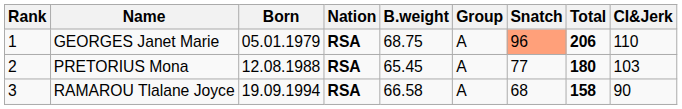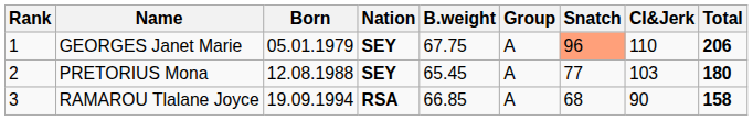 <table class="wikitable">
 <tr>
 <th>Rank</th>
 <th>Name</th>
 <th>Born</th>
 <th>Nation</th>
 <th>B.weight</th>
 <th>Group</th>
 <th>Snatch</th>
+<th>CI&Jerk</th>
 <th>Total</th>
-<th>CI&Jerk</th>
 </tr>
 <tr>
 <td>1</td>
 <td>GEORGES Janet Marie</td>
 <td>05.01.1979</td>
-<td><strong>RSA</strong></td>
-<td>68.75</td>
+<td><strong>SEY</strong></td>
+<td>67.75</td>
 <td>A</td>
 <td style="background: lightsalmon;">96</td>
+<td>110</td>
 <td><strong>206</strong></td>
-<td>110</td>
 </tr>
 <tr>
 <td>2</td>
 <td>PRETORIUS Mona</td>
 <td>12.08.1988</td>
-<td><strong>RSA</strong></td>
+<td><strong>SEY</strong></td>
 <td>65.45</td>
 <td>A</td>
 <td>77</td>
+<td>103</td>
 <td><strong>180</strong></td>
-<td>103</td>
 </tr>
 <tr>
 <td>3</td>
 <td>RAMAROU Tlalane Joyce</td>
 <td>19.09.1994</td>
 <td><strong>RSA</strong></td>
-<td>66.58</td>
+<td>66.85</td>
 <td>A</td>
 <td>68</td>
+<td>90</td>
 <td><strong>158</strong></td>
-<td>90</td>
 </tr>
 </table>
